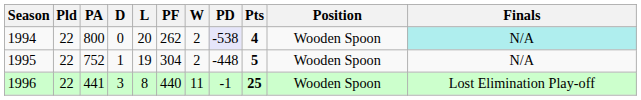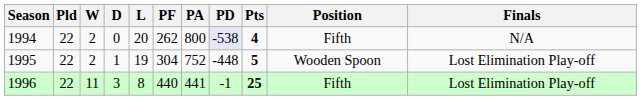 <table class="wikitable" style="text-align:center;">
 <tr>
 <th width=30>Season</th>
 <th width=20 abbr="Played">Pld</th>
-<th width=20 abbr="Points against">PA</th>
+<th width=20 abbr="Won">W</th>
 <th width=20 abbr="Drawn">D</th>
 <th width=20 abbr="Lost">L</th>
 <th width=20 abbr="Points for">PF</th>
-<th width=20 abbr="Won">W</th>
+<th width=20 abbr="Points against">PA</th>
 <th width=20 abbr="Points difference">PD</th>
 <th width=20 abbr="Points">Pts</th>
 <th width=150>Position</th>
 <th width=250>Finals</th>
 </tr>
 <tr>
 <td style="text-align:left;">1994</td>
 <td>22</td>
-<td>800</td>
+<td>2</td>
 <td>0</td>
 <td>20</td>
 <td>262</td>
-<td>2</td>
+<td>800</td>
 <td style="background: lavender;">-538</td>
 <td><strong>4</strong></td>
-<td>Wooden Spoon</td>
-<td style="background: paleturquoise;">N/A</td>
+<td>Fifth</td>
+<td>N/A</td>
 </tr>
 <tr>
 <td style="text-align:left;">1995</td>
 <td>22</td>
-<td>752</td>
+<td>2</td>
 <td>1</td>
 <td>19</td>
 <td>304</td>
-<td>2</td>
+<td>752</td>
 <td>-448</td>
 <td><strong>5</strong></td>
 <td>Wooden Spoon</td>
-<td>N/A</td>
+<td>Lost Elimination Play-off</td>
 </tr>
 <tr style="background: #ccffcc;">
 <td style="text-align:left;">1996</td>
 <td>22</td>
-<td>441</td>
+<td>11</td>
 <td>3</td>
 <td>8</td>
 <td>440</td>
-<td>11</td>
+<td>441</td>
 <td>-1</td>
 <td><strong>25</strong></td>
-<td>Wooden Spoon</td>
+<td>Fifth</td>
 <td>Lost Elimination Play-off</td>
 </tr>
 </table>
